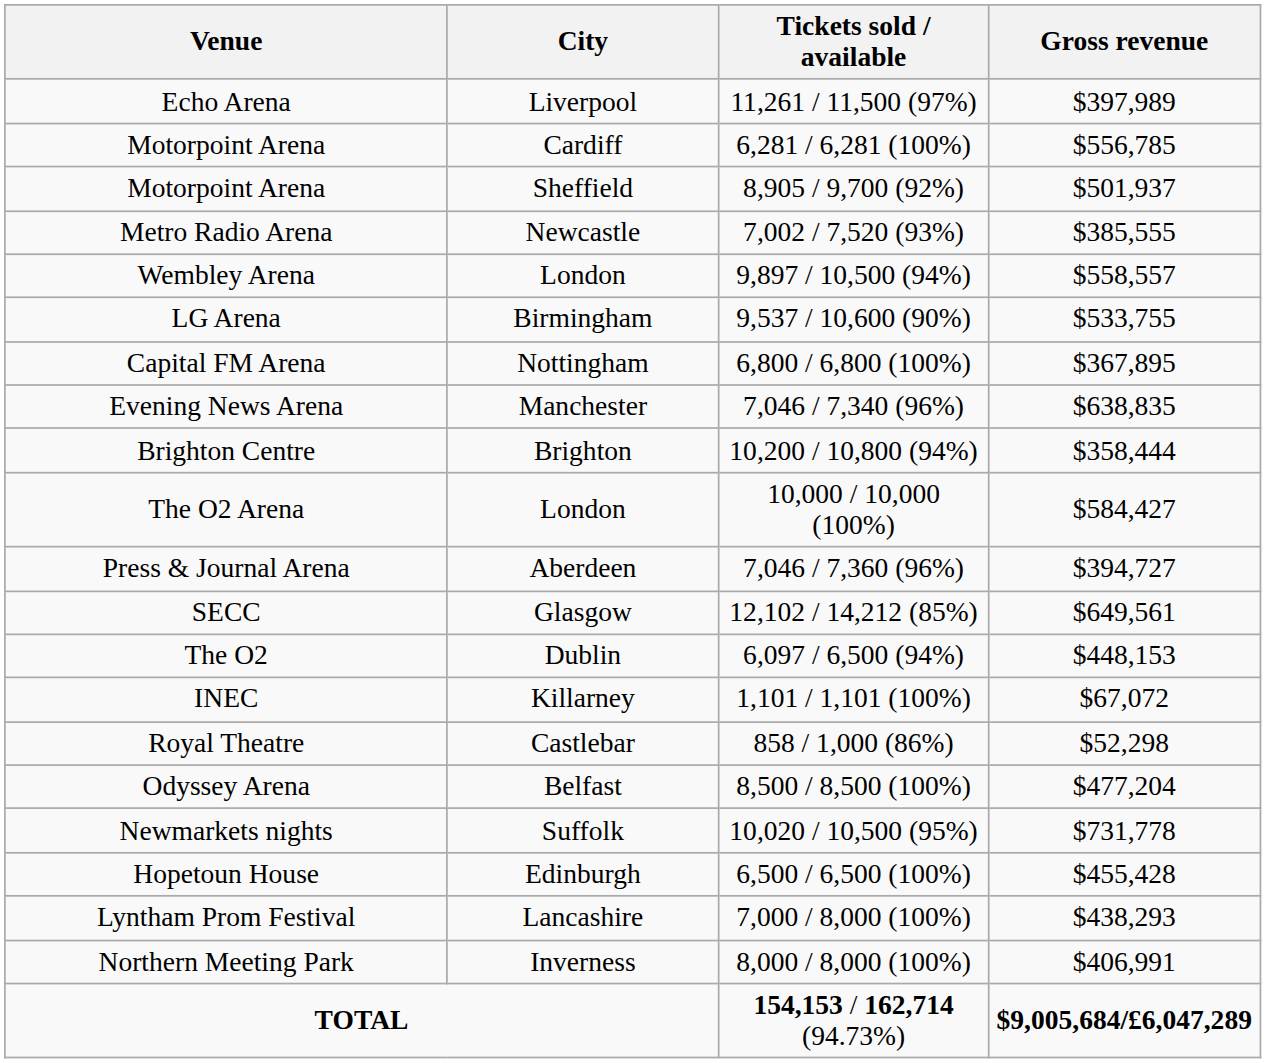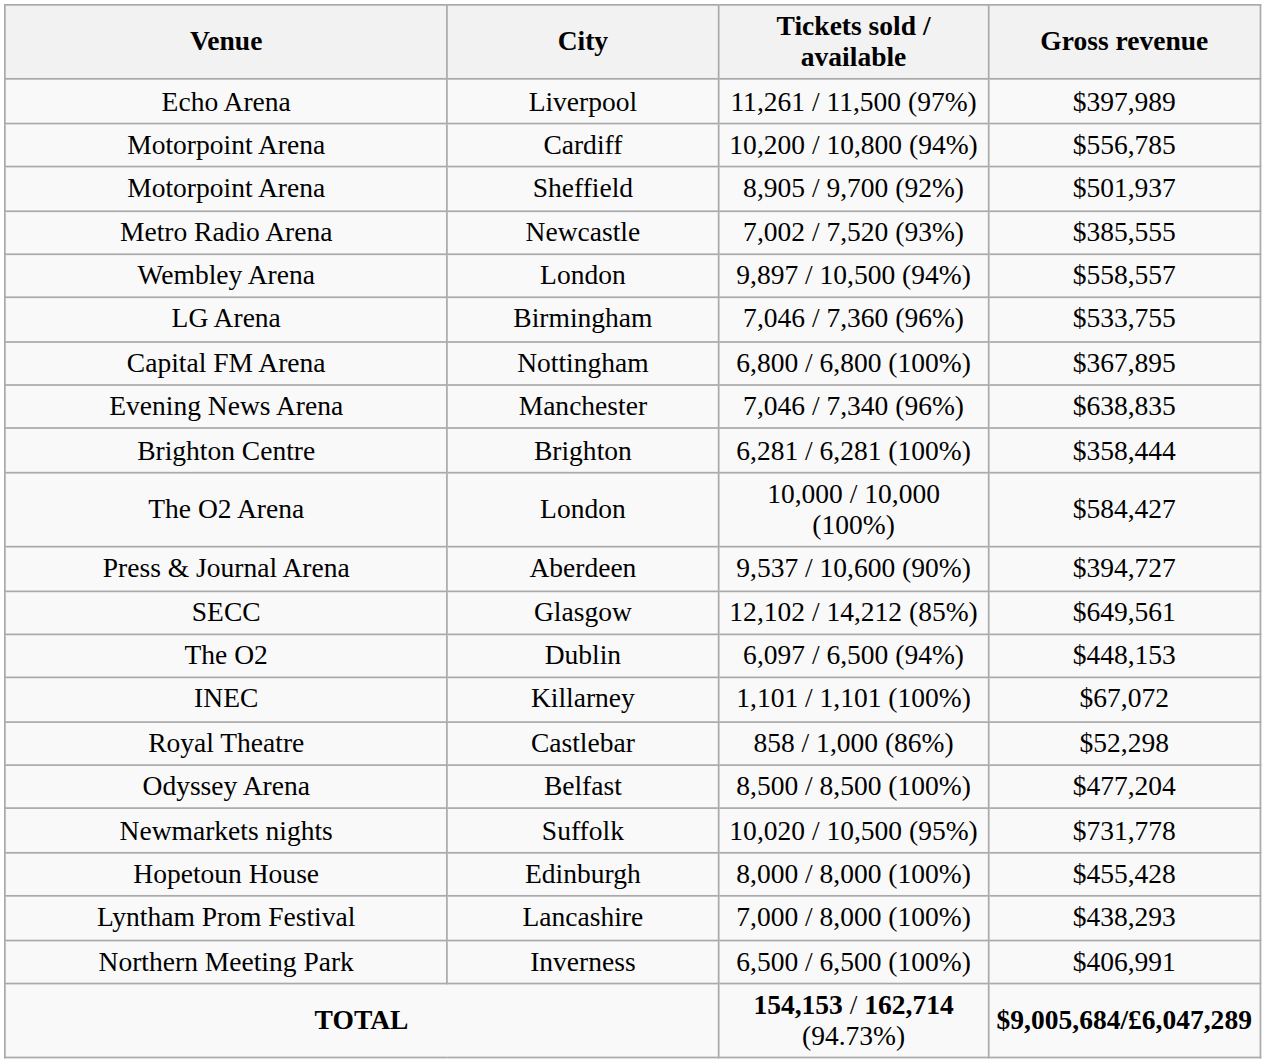 <table class="wikitable" style="text-align:center">
 <tr>
 <th style="width:250px;">Venue</th>
 <th style="width:150px;">City</th>
 <th style="width:150px;">Tickets sold / available</th>
 <th style="width:150px;">Gross revenue</th>
 </tr>
 <tr>
 <td>Echo Arena</td>
 <td>Liverpool</td>
 <td>11,261 / 11,500 (97%)</td>
 <td>$397,989</td>
 </tr>
 <tr>
 <td>Motorpoint Arena</td>
 <td>Cardiff</td>
-<td>6,281 / 6,281 (100%)</td>
+<td>10,200 / 10,800 (94%)</td>
 <td>$556,785</td>
 </tr>
 <tr>
 <td>Motorpoint Arena</td>
 <td>Sheffield</td>
 <td>8,905 / 9,700 (92%)</td>
 <td>$501,937</td>
 </tr>
 <tr>
 <td>Metro Radio Arena</td>
 <td>Newcastle</td>
 <td>7,002 / 7,520 (93%)</td>
 <td>$385,555</td>
 </tr>
 <tr>
 <td>Wembley Arena</td>
 <td>London</td>
 <td>9,897 / 10,500 (94%)</td>
 <td>$558,557</td>
 </tr>
 <tr>
 <td>LG Arena</td>
 <td>Birmingham</td>
-<td>9,537 / 10,600 (90%)</td>
+<td>7,046 / 7,360 (96%)</td>
 <td>$533,755</td>
 </tr>
 <tr>
 <td>Capital FM Arena</td>
 <td>Nottingham</td>
 <td>6,800 / 6,800 (100%)</td>
 <td>$367,895</td>
 </tr>
 <tr>
 <td>Evening News Arena</td>
 <td>Manchester</td>
 <td>7,046 / 7,340 (96%)</td>
 <td>$638,835</td>
 </tr>
 <tr>
 <td>Brighton Centre</td>
 <td>Brighton</td>
-<td>10,200 / 10,800 (94%)</td>
+<td>6,281 / 6,281 (100%)</td>
 <td>$358,444</td>
 </tr>
 <tr>
 <td>The O2 Arena</td>
 <td>London</td>
 <td>10,000 / 10,000 (100%)</td>
 <td>$584,427</td>
 </tr>
 <tr>
 <td>Press & Journal Arena</td>
 <td>Aberdeen</td>
-<td>7,046 / 7,360 (96%)</td>
+<td>9,537 / 10,600 (90%)</td>
 <td>$394,727</td>
 </tr>
 <tr>
 <td>SECC</td>
 <td>Glasgow</td>
 <td>12,102 / 14,212 (85%)</td>
 <td>$649,561</td>
 </tr>
 <tr>
 <td>The O2</td>
 <td>Dublin</td>
 <td>6,097 / 6,500 (94%)</td>
 <td>$448,153</td>
 </tr>
 <tr>
 <td>INEC</td>
 <td>Killarney</td>
 <td>1,101 / 1,101 (100%)</td>
 <td>$67,072</td>
 </tr>
 <tr>
 <td>Royal Theatre</td>
 <td>Castlebar</td>
 <td>858 / 1,000 (86%)</td>
 <td>$52,298</td>
 </tr>
 <tr>
 <td>Odyssey Arena</td>
 <td>Belfast</td>
 <td>8,500 / 8,500 (100%)</td>
 <td>$477,204</td>
 </tr>
 <tr>
 <td>Newmarkets nights</td>
 <td>Suffolk</td>
 <td>10,020 / 10,500 (95%)</td>
 <td>$731,778</td>
 </tr>
 <tr>
 <td>Hopetoun House</td>
 <td>Edinburgh</td>
-<td>6,500 / 6,500 (100%)</td>
+<td>8,000 / 8,000 (100%)</td>
 <td>$455,428</td>
 </tr>
 <tr>
 <td>Lyntham Prom Festival</td>
 <td>Lancashire</td>
 <td>7,000 / 8,000 (100%)</td>
 <td>$438,293</td>
 </tr>
 <tr>
 <td>Northern Meeting Park</td>
 <td>Inverness</td>
-<td>8,000 / 8,000 (100%)</td>
+<td>6,500 / 6,500 (100%)</td>
 <td>$406,991</td>
 </tr>
 <tr>
 <td colspan="2"><strong>TOTAL</strong></td>
 <td><strong>154,153</strong> / <strong>162,714</strong> (94.73%)</td>
 <td><strong>$9,005,684/£6,047,289</strong></td>
 </tr>
 </table>
